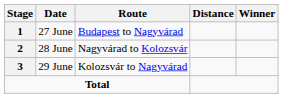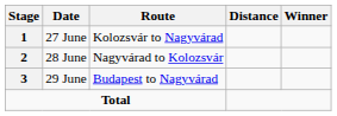 <table class="wikitable">
 <tr>
 <th scope="col">Stage</th>
 <th scope="col">Date</th>
 <th scope="col">Route</th>
 <th scope="col">Distance</th>
 <th scope="col">Winner</th>
 </tr>
 <tr>
 <th scope="col">1</th>
 <td style="text-align:right;">27 June</td>
-<td><a href='#'>Budapest</a> to <a href='#'>Nagyvárad</a></td>
+<td>Kolozsvár to <a href='#'>Nagyvárad</a></td>
 <td></td>
 <td></td>
 </tr>
 <tr>
 <th scope="col">2</th>
 <td style="text-align:right;">28 June</td>
 <td>Nagyvárad to <a href='#'>Kolozsvár</a></td>
 <td></td>
 <td></td>
 </tr>
 <tr>
 <th scope="col">3</th>
 <td style="text-align:right;">29 June</td>
-<td>Kolozsvár to <a href='#'>Nagyvárad</a></td>
+<td><a href='#'>Budapest</a> to <a href='#'>Nagyvárad</a></td>
 <td></td>
 <td></td>
 </tr>
 <tr>
 <td colspan="3" style="text-align:center"><strong>Total</strong></td>
 <td colspan="2" style="text-align:center"><strong></strong></td>
 </tr>
 </table>
